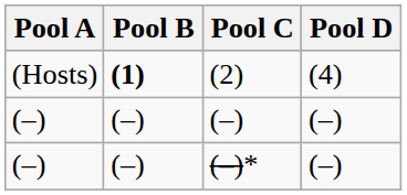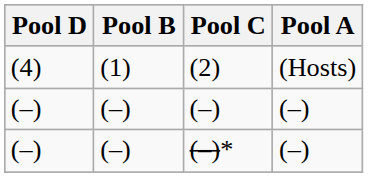 <table class="wikitable">
 <tr>
-<th width=25%>Pool A</th>
+<th width=25%>Pool D</th>
 <th width=25%>Pool B</th>
 <th width=25%>Pool C</th>
-<th width=25%>Pool D</th>
+<th width=25%>Pool A</th>
 </tr>
 <tr>
+<td> (4)</td>
+<td> (1)</td>
+<td> (2)</td>
 <td> (Hosts)</td>
-<td><strong> (1)</strong></td>
-<td> (2)</td>
-<td> (4)</td>
 </tr>
 <tr>
 <td> (–)</td>
 <td> (–)</td>
 <td> (–)</td>
 <td> (–)</td>
 </tr>
 <tr>
 <td> (–)</td>
 <td> (–)</td>
 <td><s> (–)</s>*</td>
 <td> (–)</td>
 </tr>
 </table>
